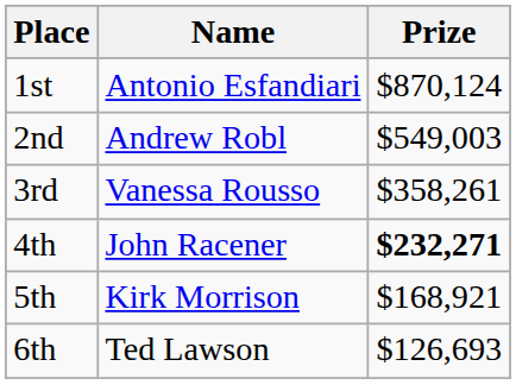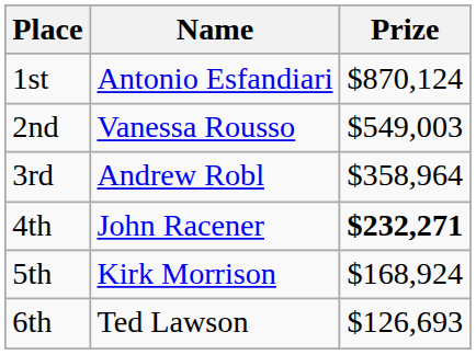 <table class="wikitable">
 <tr>
 <th>Place</th>
 <th>Name</th>
 <th>Prize</th>
 </tr>
 <tr>
 <td>1st</td>
 <td> <a href='#'>Antonio Esfandiari</a></td>
 <td>$870,124</td>
 </tr>
 <tr>
 <td>2nd</td>
-<td> <a href='#'>Andrew Robl</a></td>
+<td> <a href='#'>Vanessa Rousso</a></td>
 <td>$549,003</td>
 </tr>
 <tr>
 <td>3rd</td>
-<td> <a href='#'>Vanessa Rousso</a></td>
-<td>$358,261</td>
+<td> <a href='#'>Andrew Robl</a></td>
+<td>$358,964</td>
 </tr>
 <tr>
 <td>4th</td>
 <td> <a href='#'>John Racener</a></td>
 <td><strong>$232,271</strong></td>
 </tr>
 <tr>
 <td>5th</td>
 <td> <a href='#'>Kirk Morrison</a></td>
-<td>$168,921</td>
+<td>$168,924</td>
 </tr>
 <tr>
 <td>6th</td>
 <td> Ted Lawson</td>
 <td>$126,693</td>
 </tr>
 </table>
